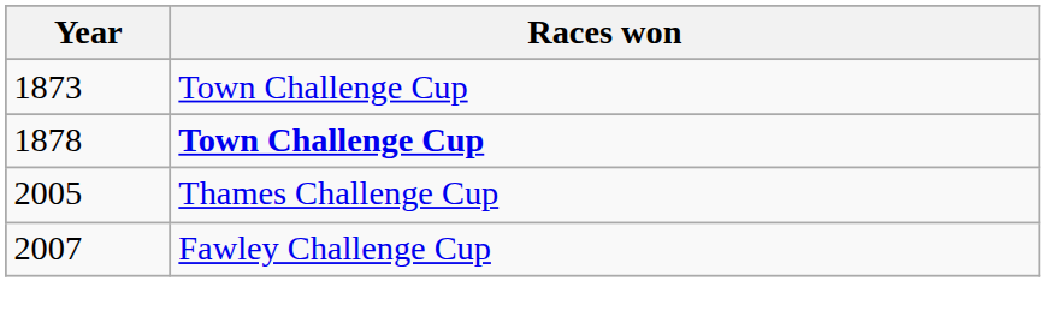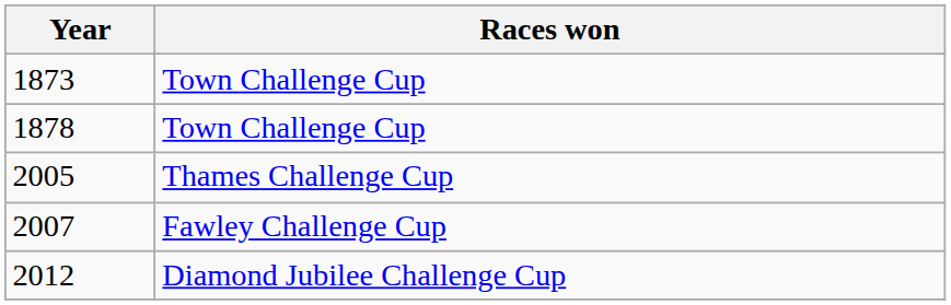 <table class="wikitable">
 <tr>
 <th width=70>Year</th>
 <th width=400>Races won</th>
 </tr>
 <tr>
 <td>1873</td>
 <td><a href='#'>Town Challenge Cup</a></td>
 </tr>
 <tr>
 <td>1878</td>
-<td><strong><a href='#'>Town Challenge Cup</a></strong></td>
+<td><a href='#'>Town Challenge Cup</a></td>
 </tr>
 <tr>
 <td>2005</td>
 <td><a href='#'>Thames Challenge Cup</a></td>
 </tr>
 <tr>
 <td>2007</td>
 <td><a href='#'>Fawley Challenge Cup</a></td>
 </tr>
+<tr>
+<td>2012</td>
+<td><a href='#'>Diamond Jubilee Challenge Cup</a></td>
+</tr>
 </table>
